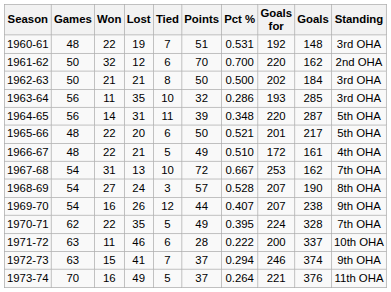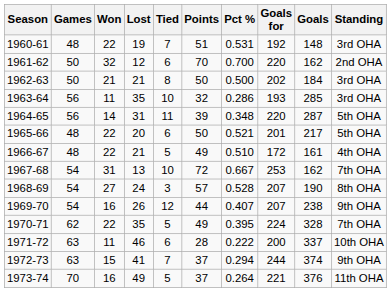 <table class="wikitable" style="text-align:center">
 <tr>
 <th>Season</th>
 <th>Games</th>
 <th>Won</th>
 <th>Lost</th>
 <th>Tied</th>
 <th>Points</th>
 <th>Pct %</th>
 <th>Goals<br>for</th>
 <th>Goals<br></th>
 <th>Standing</th>
 </tr>
 <tr>
 <td>1960-61</td>
 <td>48</td>
 <td>22</td>
 <td>19</td>
 <td>7</td>
 <td>51</td>
 <td>0.531</td>
 <td>192</td>
 <td>148</td>
 <td>3rd OHA</td>
 </tr>
 <tr>
 <td>1961-62</td>
 <td>50</td>
 <td>32</td>
 <td>12</td>
 <td>6</td>
 <td>70</td>
 <td>0.700</td>
 <td>220</td>
 <td>162</td>
 <td>2nd OHA</td>
 </tr>
 <tr>
 <td>1962-63</td>
 <td>50</td>
 <td>21</td>
 <td>21</td>
 <td>8</td>
 <td>50</td>
 <td>0.500</td>
 <td>202</td>
 <td>184</td>
 <td>3rd OHA</td>
 </tr>
 <tr>
 <td>1963-64</td>
 <td>56</td>
 <td>11</td>
 <td>35</td>
 <td>10</td>
 <td>32</td>
 <td>0.286</td>
 <td>193</td>
 <td>285</td>
 <td>3rd OHA</td>
 </tr>
 <tr>
 <td>1964-65</td>
 <td>56</td>
 <td>14</td>
 <td>31</td>
 <td>11</td>
 <td>39</td>
 <td>0.348</td>
 <td>220</td>
 <td>287</td>
 <td>5th OHA</td>
 </tr>
 <tr>
 <td>1965-66</td>
 <td>48</td>
 <td>22</td>
 <td>20</td>
 <td>6</td>
 <td>50</td>
 <td>0.521</td>
 <td>201</td>
 <td>217</td>
 <td>5th OHA</td>
 </tr>
 <tr>
 <td>1966-67</td>
 <td>48</td>
 <td>22</td>
 <td>21</td>
 <td>5</td>
 <td>49</td>
 <td>0.510</td>
 <td>172</td>
 <td>161</td>
 <td>4th OHA</td>
 </tr>
 <tr>
 <td>1967-68</td>
 <td>54</td>
 <td>31</td>
 <td>13</td>
 <td>10</td>
 <td>72</td>
 <td>0.667</td>
 <td>253</td>
 <td>162</td>
 <td>7th OHA</td>
 </tr>
 <tr>
 <td>1968-69</td>
 <td>54</td>
 <td>27</td>
 <td>24</td>
 <td>3</td>
 <td>57</td>
 <td>0.528</td>
 <td>207</td>
 <td>190</td>
 <td>8th OHA</td>
 </tr>
 <tr>
 <td>1969-70</td>
 <td>54</td>
 <td>16</td>
 <td>26</td>
 <td>12</td>
 <td>44</td>
 <td>0.407</td>
 <td>207</td>
 <td>238</td>
 <td>9th OHA</td>
 </tr>
 <tr>
 <td>1970-71</td>
 <td>62</td>
 <td>22</td>
 <td>35</td>
 <td>5</td>
 <td>49</td>
 <td>0.395</td>
 <td>224</td>
 <td>328</td>
 <td>7th OHA</td>
 </tr>
 <tr>
 <td>1971-72</td>
 <td>63</td>
 <td>11</td>
 <td>46</td>
 <td>6</td>
 <td>28</td>
 <td>0.222</td>
 <td>200</td>
 <td>337</td>
 <td>10th OHA</td>
 </tr>
 <tr>
 <td>1972-73</td>
 <td>63</td>
 <td>15</td>
 <td>41</td>
 <td>7</td>
 <td>37</td>
 <td>0.294</td>
-<td>246</td>
+<td>244</td>
 <td>374</td>
 <td>9th OHA</td>
 </tr>
 <tr>
 <td>1973-74</td>
 <td>70</td>
 <td>16</td>
 <td>49</td>
 <td>5</td>
 <td>37</td>
 <td>0.264</td>
 <td>221</td>
 <td>376</td>
 <td>11th OHA</td>
 </tr>
 </table>
